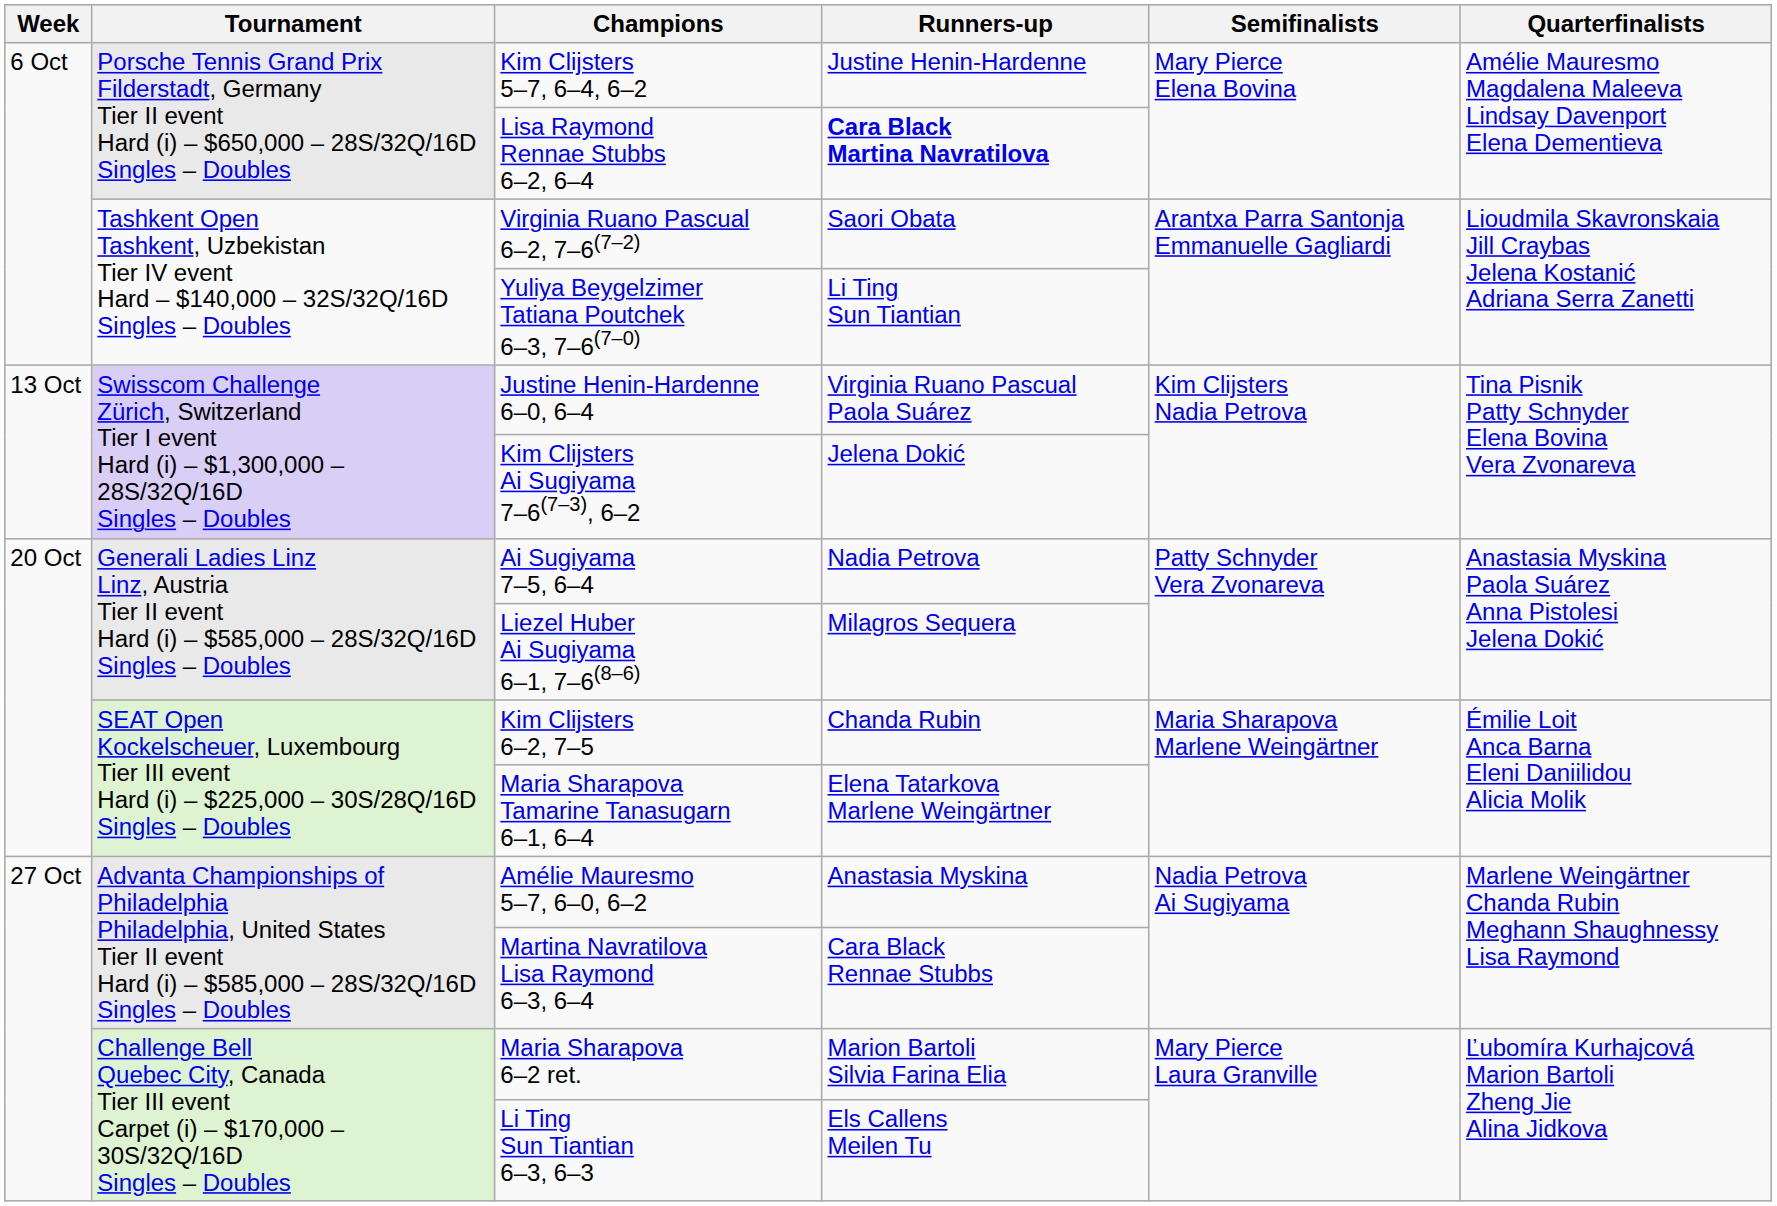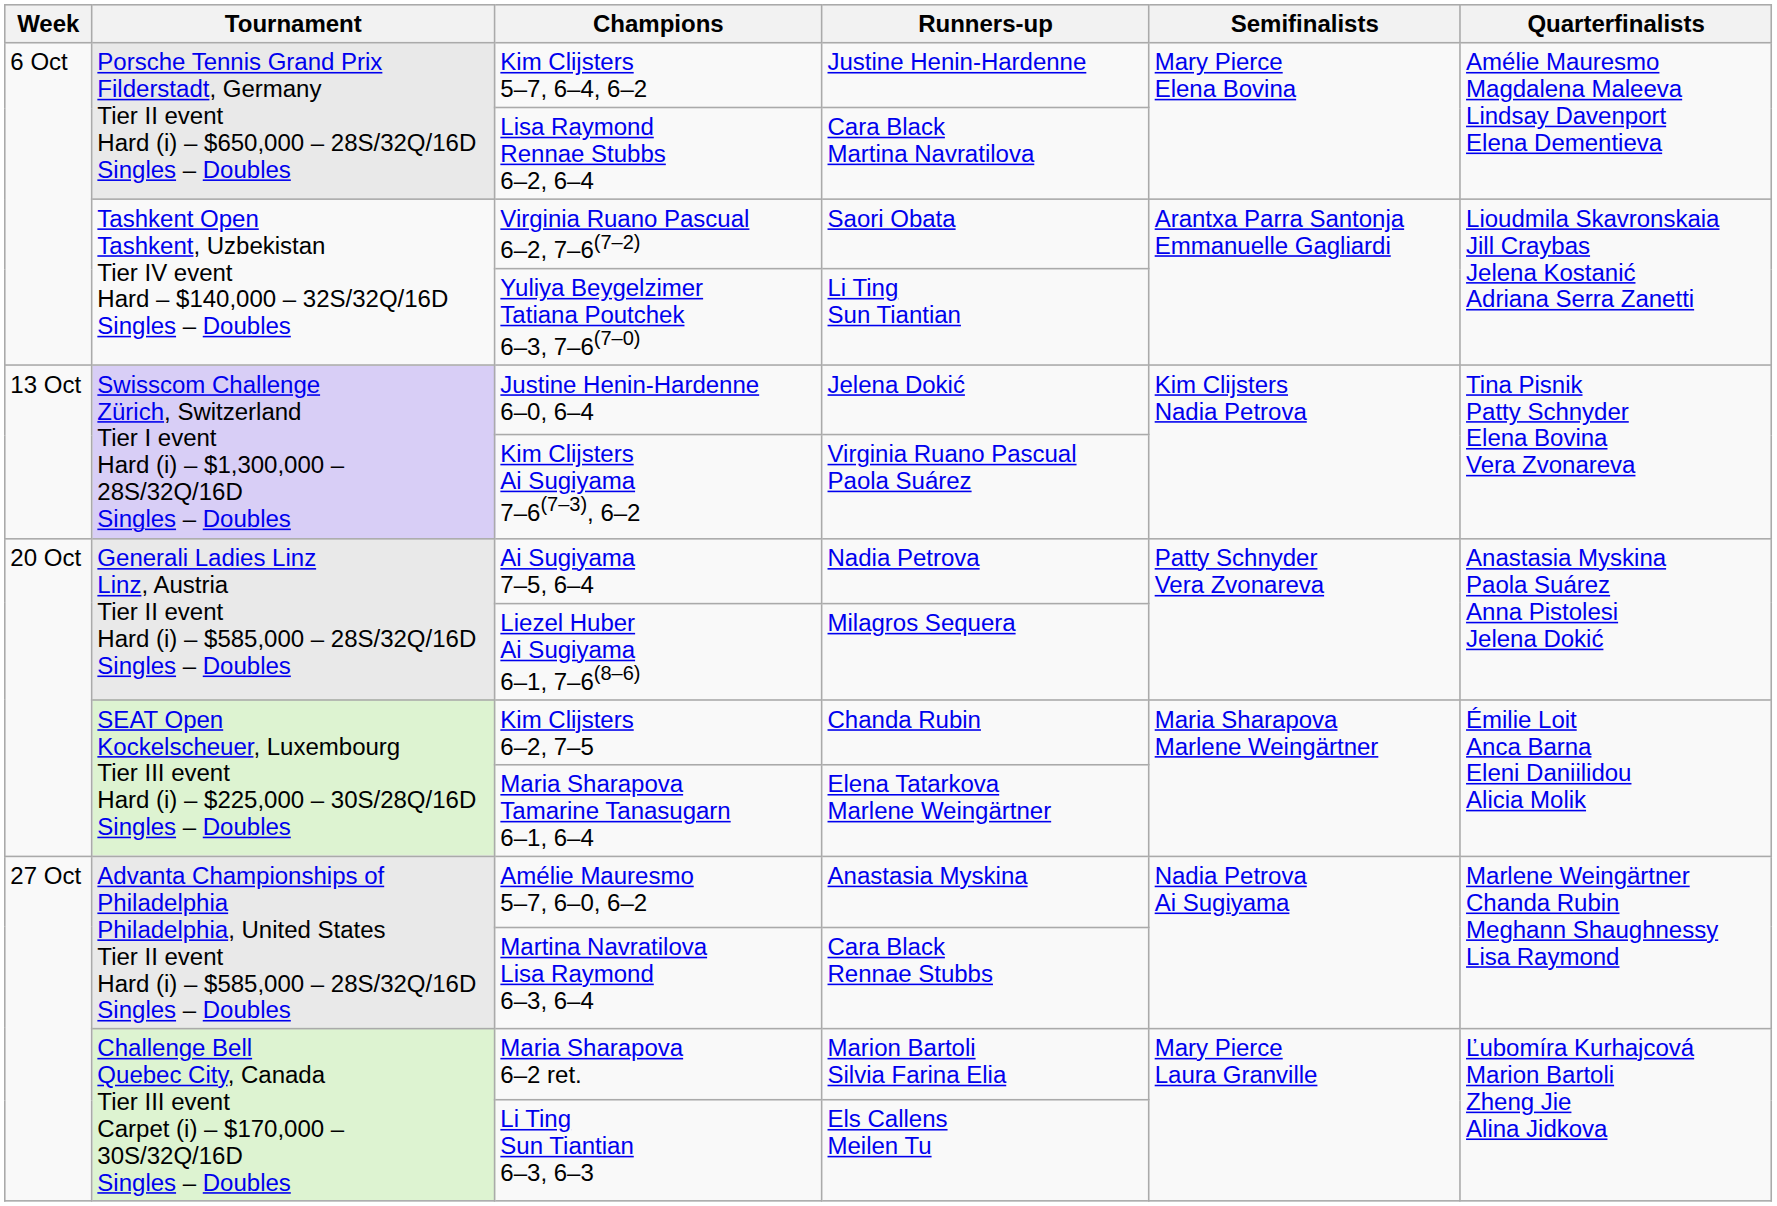 <table class=wikitable style=font-size:95%>
 <tr>
 <th style="width:48px;">Week</th>
 <th style="width:248px;">Tournament</th>
 <th style="width:200px;">Champions</th>
 <th style="width:200px;">Runners-up</th>
 <th style="width:190px;">Semifinalists</th>
 <th style="width:190px;">Quarterfinalists</th>
 </tr>
 <tr valign="top">
 <td rowspan=4>6 Oct</td>
 <td rowspan=2 bgcolor=#E9E9E9><a href='#'>Porsche Tennis Grand Prix</a><br> <a href='#'>Filderstadt</a>, Germany <br>Tier II event<br>Hard (i) – $650,000 – 28S/32Q/16D<br><a href='#'>Singles</a> – <a href='#'>Doubles</a></td>
 <td> <a href='#'>Kim Clijsters</a> <br> 5–7, 6–4, 6–2</td>
 <td> <a href='#'>Justine Henin-Hardenne</a></td>
 <td rowspan=2> <a href='#'>Mary Pierce</a><br> <a href='#'>Elena Bovina</a></td>
 <td rowspan=2> <a href='#'>Amélie Mauresmo</a>  <br>  <a href='#'>Magdalena Maleeva</a> <br> <a href='#'>Lindsay Davenport</a><br>   <a href='#'>Elena Dementieva</a></td>
 </tr>
 <tr valign="top">
 <td> <a href='#'>Lisa Raymond</a> <br>  <a href='#'>Rennae Stubbs</a><br>6–2, 6–4</td>
-<td><strong> <a href='#'>Cara Black</a> <br>  <a href='#'>Martina Navratilova</a></strong></td>
+<td> <a href='#'>Cara Black</a> <br>  <a href='#'>Martina Navratilova</a></td>
 </tr>
 <tr valign="top">
 <td rowspan=2><a href='#'>Tashkent Open</a><br>  <a href='#'>Tashkent</a>, Uzbekistan <br>Tier IV event<br>Hard – $140,000 – 32S/32Q/16D<br><a href='#'>Singles</a> – <a href='#'>Doubles</a></td>
 <td> <a href='#'>Virginia Ruano Pascual</a> <br> 6–2, 7–6<sup>(7–2)</sup></td>
 <td> <a href='#'>Saori Obata</a></td>
 <td rowspan=2> <a href='#'>Arantxa Parra Santonja</a><br> <a href='#'>Emmanuelle Gagliardi</a></td>
 <td rowspan=2> <a href='#'>Lioudmila Skavronskaia</a>  <br>  <a href='#'>Jill Craybas</a> <br> <a href='#'>Jelena Kostanić</a><br>   <a href='#'>Adriana Serra Zanetti</a></td>
 </tr>
 <tr valign="top">
 <td> <a href='#'>Yuliya Beygelzimer</a> <br>  <a href='#'>Tatiana Poutchek</a><br>6–3, 7–6<sup>(7–0)</sup></td>
 <td> <a href='#'>Li Ting</a> <br>  <a href='#'>Sun Tiantian</a></td>
 </tr>
 <tr valign="top">
 <td rowspan=2>13 Oct</td>
 <td rowspan=2 bgcolor=#d8cef6><a href='#'>Swisscom Challenge</a><br> <a href='#'>Zürich</a>, Switzerland <br>Tier I event<br>Hard (i) – $1,300,000 – 28S/32Q/16D<br><a href='#'>Singles</a> – <a href='#'>Doubles</a></td>
 <td> <a href='#'>Justine Henin-Hardenne</a> <br> 6–0, 6–4</td>
-<td> <a href='#'>Virginia Ruano Pascual</a> <br>  <a href='#'>Paola Suárez</a></td>
+<td> <a href='#'>Jelena Dokić</a></td>
 <td rowspan=2> <a href='#'>Kim Clijsters</a><br> <a href='#'>Nadia Petrova</a></td>
 <td rowspan=2> <a href='#'>Tina Pisnik</a>  <br>  <a href='#'>Patty Schnyder</a> <br> <a href='#'>Elena Bovina</a><br>   <a href='#'>Vera Zvonareva</a></td>
 </tr>
 <tr valign="top">
 <td> <a href='#'>Kim Clijsters</a> <br>  <a href='#'>Ai Sugiyama</a><br>7–6<sup>(7–3)</sup>, 6–2</td>
-<td> <a href='#'>Jelena Dokić</a></td>
+<td> <a href='#'>Virginia Ruano Pascual</a> <br>  <a href='#'>Paola Suárez</a></td>
 </tr>
 <tr valign="top">
 <td rowspan=4>20 Oct</td>
 <td rowspan=2 bgcolor=#E9E9E9><a href='#'>Generali Ladies Linz</a><br>  <a href='#'>Linz</a>, Austria <br>Tier II event<br>Hard (i) – $585,000 – 28S/32Q/16D<br><a href='#'>Singles</a> – <a href='#'>Doubles</a></td>
 <td> <a href='#'>Ai Sugiyama</a> <br> 7–5, 6–4</td>
 <td> <a href='#'>Nadia Petrova</a></td>
 <td rowspan=2> <a href='#'>Patty Schnyder</a><br> <a href='#'>Vera Zvonareva</a></td>
 <td rowspan=2> <a href='#'>Anastasia Myskina</a>  <br>  <a href='#'>Paola Suárez</a> <br> <a href='#'>Anna Pistolesi</a><br>   <a href='#'>Jelena Dokić</a></td>
 </tr>
 <tr valign="top">
 <td> <a href='#'>Liezel Huber</a> <br>  <a href='#'>Ai Sugiyama</a><br>6–1, 7–6<sup>(8–6)</sup></td>
 <td> <a href='#'>Milagros Sequera</a></td>
 </tr>
 <tr valign="top">
 <td rowspan=2 bgcolor=#DDF3D1><a href='#'>SEAT Open</a><br> <a href='#'>Kockelscheuer</a>, Luxembourg <br>Tier III event<br>Hard (i) – $225,000 – 30S/28Q/16D<br><a href='#'>Singles</a> – <a href='#'>Doubles</a></td>
 <td> <a href='#'>Kim Clijsters</a> <br> 6–2, 7–5</td>
 <td> <a href='#'>Chanda Rubin</a></td>
 <td rowspan=2> <a href='#'>Maria Sharapova</a><br> <a href='#'>Marlene Weingärtner</a></td>
 <td rowspan=2> <a href='#'>Émilie Loit</a>  <br>  <a href='#'>Anca Barna</a> <br> <a href='#'>Eleni Daniilidou</a><br>   <a href='#'>Alicia Molik</a></td>
 </tr>
 <tr valign="top">
 <td> <a href='#'>Maria Sharapova</a> <br>  <a href='#'>Tamarine Tanasugarn</a><br>6–1, 6–4</td>
 <td> <a href='#'>Elena Tatarkova</a> <br>  <a href='#'>Marlene Weingärtner</a></td>
 </tr>
 <tr valign="top">
 <td rowspan=4>27 Oct</td>
 <td rowspan=2 bgcolor=#E9E9E9><a href='#'>Advanta Championships of Philadelphia</a><br> <a href='#'>Philadelphia</a>, United States <br>Tier II event<br>Hard (i) – $585,000 – 28S/32Q/16D<br><a href='#'>Singles</a> – <a href='#'>Doubles</a></td>
 <td> <a href='#'>Amélie Mauresmo</a> <br> 5–7, 6–0, 6–2</td>
 <td> <a href='#'>Anastasia Myskina</a></td>
 <td rowspan=2> <a href='#'>Nadia Petrova</a><br> <a href='#'>Ai Sugiyama</a></td>
 <td rowspan=2> <a href='#'>Marlene Weingärtner</a>  <br>  <a href='#'>Chanda Rubin</a> <br> <a href='#'>Meghann Shaughnessy</a><br>   <a href='#'>Lisa Raymond</a></td>
 </tr>
 <tr valign="top">
 <td> <a href='#'>Martina Navratilova</a> <br>  <a href='#'>Lisa Raymond</a><br>6–3, 6–4</td>
 <td> <a href='#'>Cara Black</a> <br>  <a href='#'>Rennae Stubbs</a></td>
 </tr>
 <tr valign="top">
 <td rowspan=2 bgcolor=#DDF3D1><a href='#'>Challenge Bell</a><br> <a href='#'>Quebec City</a>, Canada <br>Tier III event<br>Carpet (i) – $170,000 – 30S/32Q/16D<br><a href='#'>Singles</a> – <a href='#'>Doubles</a></td>
 <td> <a href='#'>Maria Sharapova</a> <br> 6–2 ret.</td>
 <td> <a href='#'>Marion Bartoli</a> <br>  <a href='#'>Silvia Farina Elia</a></td>
 <td rowspan=2> <a href='#'>Mary Pierce</a><br> <a href='#'>Laura Granville</a></td>
 <td rowspan=2> <a href='#'>Ľubomíra Kurhajcová</a>  <br>  <a href='#'>Marion Bartoli</a> <br> <a href='#'>Zheng Jie</a><br>   <a href='#'>Alina Jidkova</a></td>
 </tr>
 <tr valign="top">
 <td> <a href='#'>Li Ting</a> <br>  <a href='#'>Sun Tiantian</a><br>6–3, 6–3</td>
 <td> <a href='#'>Els Callens</a> <br>  <a href='#'>Meilen Tu</a></td>
 </tr>
 </table>
